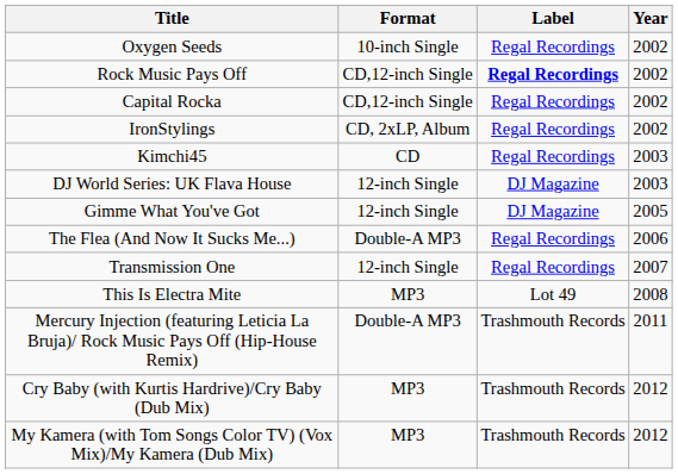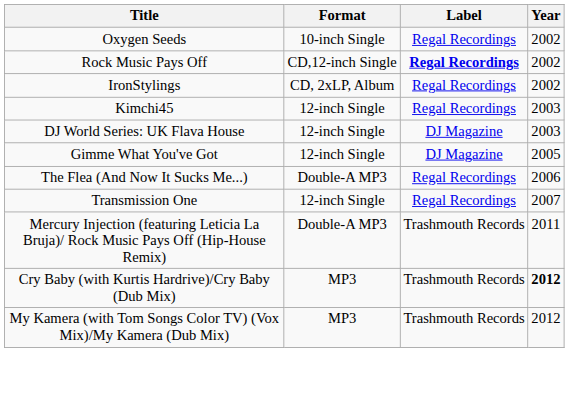 <table class="wikitable">
 <tr>
 <th width="300">Title</th>
 <th>Format</th>
 <th>Label</th>
 <th>Year</th>
 </tr>
 <tr>
 <td align="center" valign="top">Oxygen Seeds</td>
 <td align="center" valign="top">10-inch Single</td>
 <td align="center" valign="top"><a href='#'>Regal Recordings</a></td>
 <td align="center" valign="top">2002</td>
 </tr>
 <tr>
 <td align="center" valign="top">Rock Music Pays Off</td>
 <td align="center" valign="top">CD,12-inch Single</td>
 <td align="center" valign="top"><strong><a href='#'>Regal Recordings</a></strong></td>
 <td align="center" valign="top">2002</td>
 </tr>
 <tr>
-<td align="center" valign="top">Capital Rocka</td>
-<td align="center" valign="top">CD,12-inch Single</td>
-<td align="center" valign="top"><a href='#'>Regal Recordings</a></td>
-<td align="center" valign="top">2002</td>
-</tr>
-<tr>
 <td align="center" valign="top">IronStylings</td>
 <td align="center" valign="top">CD, 2xLP, Album</td>
 <td align="center" valign="top"><a href='#'>Regal Recordings</a></td>
 <td align="center" valign="top">2002</td>
 </tr>
 <tr>
 <td align="center" valign="top">Kimchi45</td>
-<td align="center" valign="top">CD</td>
+<td align="center" valign="top">12-inch Single</td>
 <td align="center" valign="top"><a href='#'>Regal Recordings</a></td>
 <td align="center" valign="top">2003</td>
 </tr>
 <tr>
 <td align="center" valign="top">DJ World Series: UK Flava House</td>
 <td align="center" valign="top">12-inch Single</td>
 <td align="center" valign="top"><a href='#'>DJ Magazine</a></td>
 <td align="center" valign="top">2003</td>
 </tr>
 <tr>
 <td align="center" valign="top">Gimme What You've Got</td>
 <td align="center" valign="top">12-inch Single</td>
 <td align="center" valign="top"><a href='#'>DJ Magazine</a></td>
 <td align="center" valign="top">2005</td>
 </tr>
 <tr>
 <td align="center" valign="top">The Flea (And Now It Sucks Me...)</td>
 <td align="center" valign="top">Double-A MP3</td>
 <td align="center" valign="top"><a href='#'>Regal Recordings</a></td>
 <td align="center" valign="top">2006</td>
 </tr>
 <tr>
 <td align="center" valign="top">Transmission One</td>
 <td align="center" valign="top">12-inch Single</td>
 <td align="center" valign="top"><a href='#'>Regal Recordings</a></td>
 <td align="center" valign="top">2007</td>
 </tr>
 <tr>
-<td align="center" valign="top">This Is Electra Mite</td>
-<td align="center" valign="top">MP3</td>
-<td align="center" valign="top">Lot 49</td>
-<td align="center" valign="top">2008</td>
-</tr>
-<tr>
 <td align="center" valign="top">Mercury Injection (featuring Leticia La Bruja)/ Rock Music Pays Off (Hip-House Remix)</td>
 <td align="center" valign="top">Double-A MP3</td>
 <td align="center" valign="top">Trashmouth Records</td>
 <td align="center" valign="top">2011</td>
 </tr>
 <tr>
 <td align="center" valign="top">Cry Baby (with Kurtis Hardrive)/Cry Baby (Dub Mix)</td>
 <td align="center" valign="top">MP3</td>
 <td align="center" valign="top">Trashmouth Records</td>
-<td align="center" valign="top">2012</td>
+<td align="center" valign="top"><strong>2012</strong></td>
 </tr>
 <tr>
 <td align="center" valign="top">My Kamera (with Tom Songs Color TV) (Vox Mix)/My Kamera (Dub Mix)</td>
 <td align="center" valign="top">MP3</td>
 <td align="center" valign="top">Trashmouth Records</td>
 <td align="center" valign="top">2012</td>
 </tr>
 </table>
